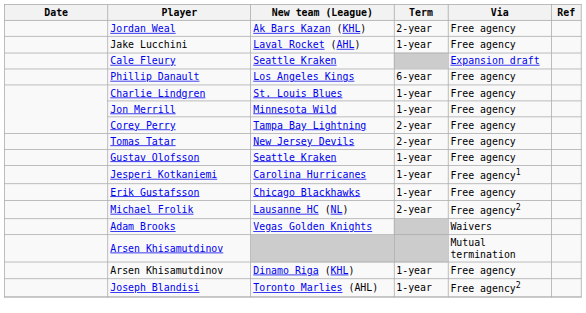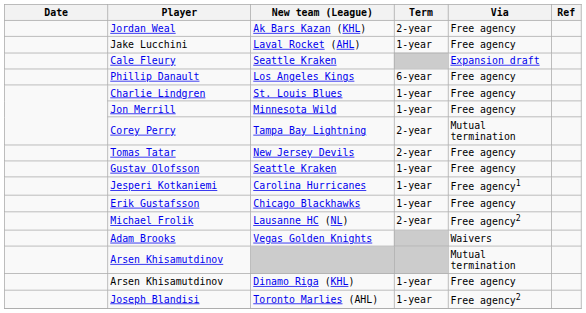 <table class="wikitable">
 <tr style="background:#ddd; text-align:center;">
 <th style="width: 10em;">Date</th>
 <th style="width: 14em;">Player</th>
 <th style="width: 14em;">New team (League)</th>
 <th style="width: 5em;">Term</th>
 <th style="width: 10em;">Via</th>
 <th style="width: 2.5em;">Ref</th>
 </tr>
 <tr>
 <td></td>
 <td><a href='#'>Jordan Weal</a></td>
 <td><a href='#'>Ak Bars Kazan</a> (<a href='#'>KHL</a>)</td>
 <td>2-year</td>
 <td>Free agency</td>
 <td></td>
 </tr>
 <tr>
 <td></td>
 <td>Jake Lucchini</td>
 <td><a href='#'>Laval Rocket</a> (<a href='#'>AHL</a>)</td>
 <td>1-year</td>
 <td>Free agency</td>
 <td></td>
 </tr>
 <tr>
 <td></td>
 <td><a href='#'>Cale Fleury</a></td>
 <td><a href='#'>Seattle Kraken</a></td>
 <td style="background:#ccc;"></td>
 <td><a href='#'>Expansion draft</a></td>
 <td></td>
 </tr>
 <tr>
 <td></td>
 <td><a href='#'>Phillip Danault</a></td>
 <td><a href='#'>Los Angeles Kings</a></td>
 <td>6-year</td>
 <td>Free agency</td>
 <td></td>
 </tr>
 <tr>
 <td rowspan=3></td>
 <td><a href='#'>Charlie Lindgren</a></td>
 <td><a href='#'>St. Louis Blues</a></td>
 <td>1-year</td>
 <td>Free agency</td>
 <td></td>
 </tr>
 <tr>
 <td><a href='#'>Jon Merrill</a></td>
 <td><a href='#'>Minnesota Wild</a></td>
 <td>1-year</td>
 <td>Free agency</td>
 <td></td>
 </tr>
 <tr>
 <td><a href='#'>Corey Perry</a></td>
 <td><a href='#'>Tampa Bay Lightning</a></td>
 <td>2-year</td>
-<td>Free agency</td>
+<td>Mutual termination</td>
 <td></td>
 </tr>
 <tr>
 <td></td>
 <td><a href='#'>Tomas Tatar</a></td>
 <td><a href='#'>New Jersey Devils</a></td>
 <td>2-year</td>
 <td>Free agency</td>
 <td></td>
 </tr>
 <tr>
 <td></td>
 <td><a href='#'>Gustav Olofsson</a></td>
 <td><a href='#'>Seattle Kraken</a></td>
 <td>1-year</td>
 <td>Free agency</td>
 <td></td>
 </tr>
 <tr>
 <td></td>
 <td><a href='#'>Jesperi Kotkaniemi</a></td>
 <td><a href='#'>Carolina Hurricanes</a></td>
 <td>1-year</td>
 <td>Free agency<sup>1</sup></td>
 <td></td>
 </tr>
 <tr>
 <td></td>
 <td><a href='#'>Erik Gustafsson</a></td>
 <td><a href='#'>Chicago Blackhawks</a></td>
 <td>1-year</td>
 <td>Free agency</td>
 <td></td>
 </tr>
 <tr>
 <td></td>
 <td><a href='#'>Michael Frolik</a></td>
 <td><a href='#'>Lausanne HC</a> (<a href='#'>NL</a>)</td>
 <td>2-year</td>
 <td>Free agency<sup>2</sup></td>
 <td></td>
 </tr>
 <tr>
 <td></td>
 <td><a href='#'>Adam Brooks</a></td>
 <td><a href='#'>Vegas Golden Knights</a></td>
 <td style="background:#ccc;"></td>
 <td>Waivers</td>
 <td></td>
 </tr>
 <tr>
 <td></td>
 <td><a href='#'>Arsen Khisamutdinov</a></td>
 <td style="background:#ccc;"></td>
 <td style="background:#ccc;"></td>
 <td>Mutual termination</td>
 <td></td>
 </tr>
 <tr>
 <td></td>
 <td>Arsen Khisamutdinov</td>
 <td><a href='#'>Dinamo Riga</a> (<a href='#'>KHL</a>)</td>
 <td>1-year</td>
 <td>Free agency</td>
 <td></td>
 </tr>
 <tr>
 <td></td>
 <td><a href='#'>Joseph Blandisi</a></td>
 <td><a href='#'>Toronto Marlies</a> (AHL)</td>
 <td>1-year</td>
 <td>Free agency<sup>2</sup></td>
 <td></td>
 </tr>
 <tr>
 </tr>
 </table>
